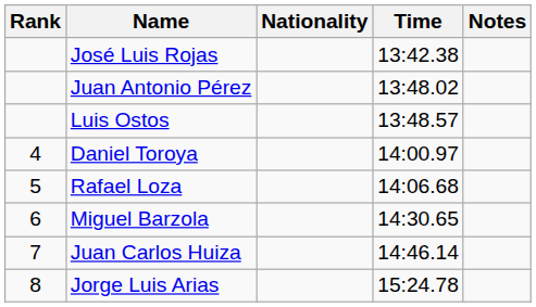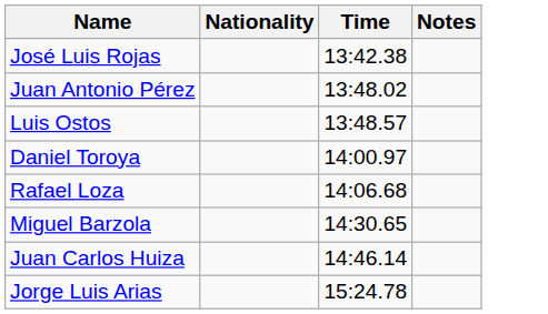 <table class="wikitable sortable" style="text-align:center">
 <tr>
-<th>Rank</th>
 <th>Name</th>
 <th>Nationality</th>
 <th>Time</th>
 <th>Notes</th>
 </tr>
 <tr>
-<td></td>
 <td align=left><a href='#'>José Luis Rojas</a></td>
 <td align=left></td>
 <td>13:42.38</td>
 <td></td>
 </tr>
 <tr>
-<td></td>
 <td align=left><a href='#'>Juan Antonio Pérez</a></td>
 <td align=left></td>
 <td>13:48.02</td>
 <td></td>
 </tr>
 <tr>
-<td></td>
 <td align=left><a href='#'>Luis Ostos</a></td>
 <td align=left></td>
 <td>13:48.57</td>
 <td></td>
 </tr>
 <tr>
-<td>4</td>
 <td align=left><a href='#'>Daniel Toroya</a></td>
 <td align=left></td>
 <td>14:00.97</td>
 <td></td>
 </tr>
 <tr>
-<td>5</td>
 <td align=left><a href='#'>Rafael Loza</a></td>
 <td align=left></td>
 <td>14:06.68</td>
 <td></td>
 </tr>
 <tr>
-<td>6</td>
 <td align=left><a href='#'>Miguel Barzola</a></td>
 <td align=left></td>
 <td>14:30.65</td>
 <td></td>
 </tr>
 <tr>
-<td>7</td>
 <td align=left><a href='#'>Juan Carlos Huiza</a></td>
 <td align=left></td>
 <td>14:46.14</td>
 <td></td>
 </tr>
 <tr>
-<td>8</td>
 <td align=left><a href='#'>Jorge Luis Arias</a></td>
 <td align=left></td>
 <td>15:24.78</td>
 <td></td>
 </tr>
 </table>
